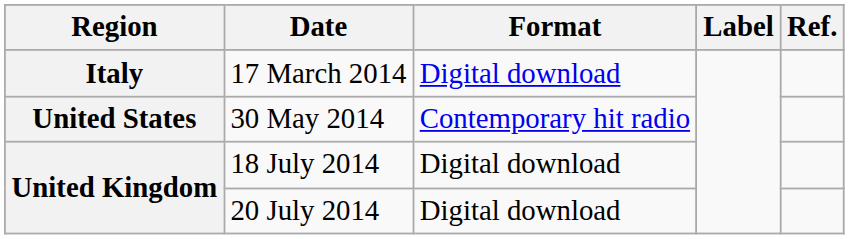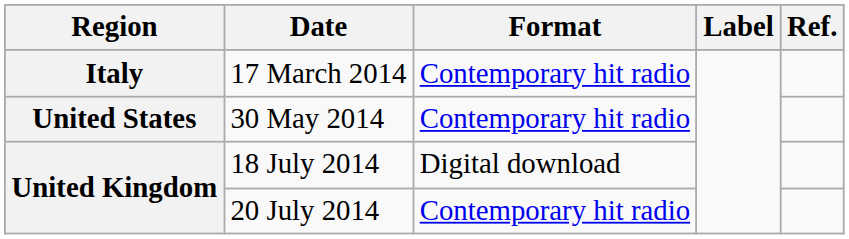 <table class="wikitable sortable plainrowheaders">
 <tr>
 <th scope="col">Region</th>
 <th scope="col">Date</th>
 <th scope="col">Format</th>
 <th scope="col">Label</th>
 <th scope="col">Ref.</th>
 </tr>
 <tr>
 <th scope="row">Italy</th>
 <td>17 March 2014</td>
-<td><a href='#'>Digital download</a></td>
+<td><a href='#'>Contemporary hit radio</a></td>
 <td rowspan="4"></td>
 <td></td>
 </tr>
 <tr>
 <th scope="row">United States</th>
 <td>30 May 2014</td>
 <td><a href='#'>Contemporary hit radio</a></td>
 <td></td>
 </tr>
 <tr>
 <th scope="row" rowspan="2">United Kingdom</th>
 <td>18 July 2014</td>
 <td>Digital download</td>
 <td></td>
 </tr>
 <tr>
 <td>20 July 2014</td>
-<td>Digital download </td>
+<td><a href='#'>Contemporary hit radio</a></td>
 <td></td>
 </tr>
 </table>
